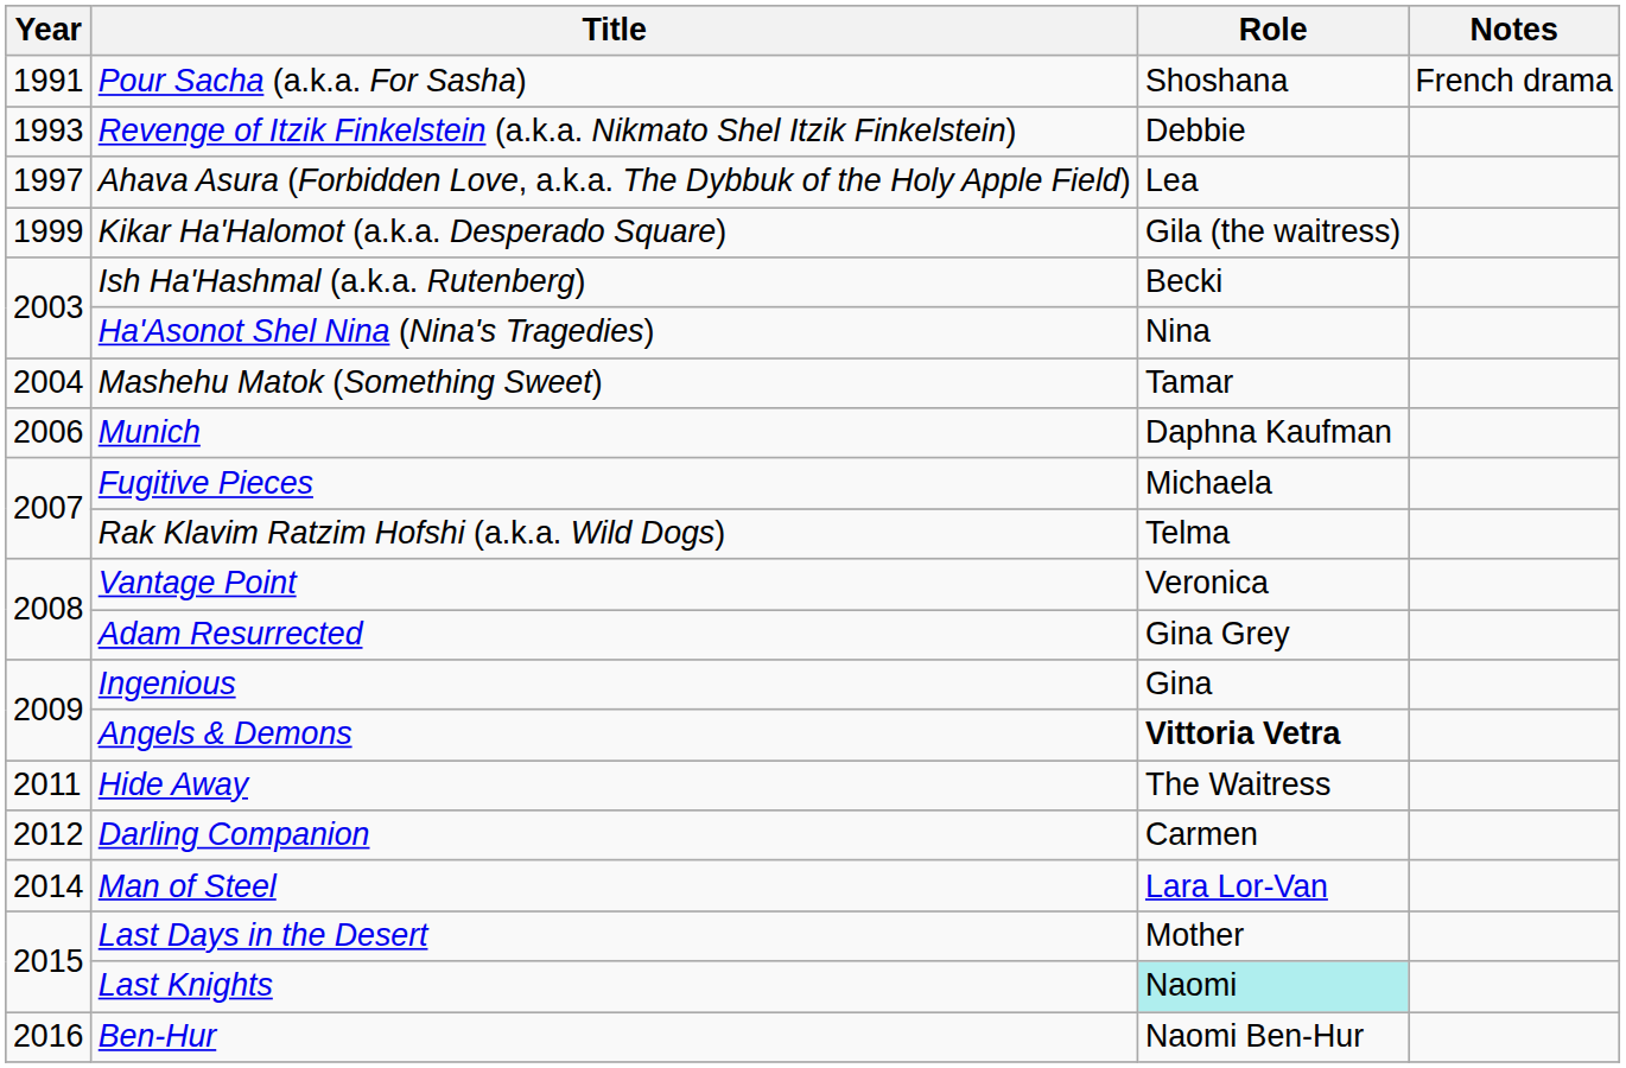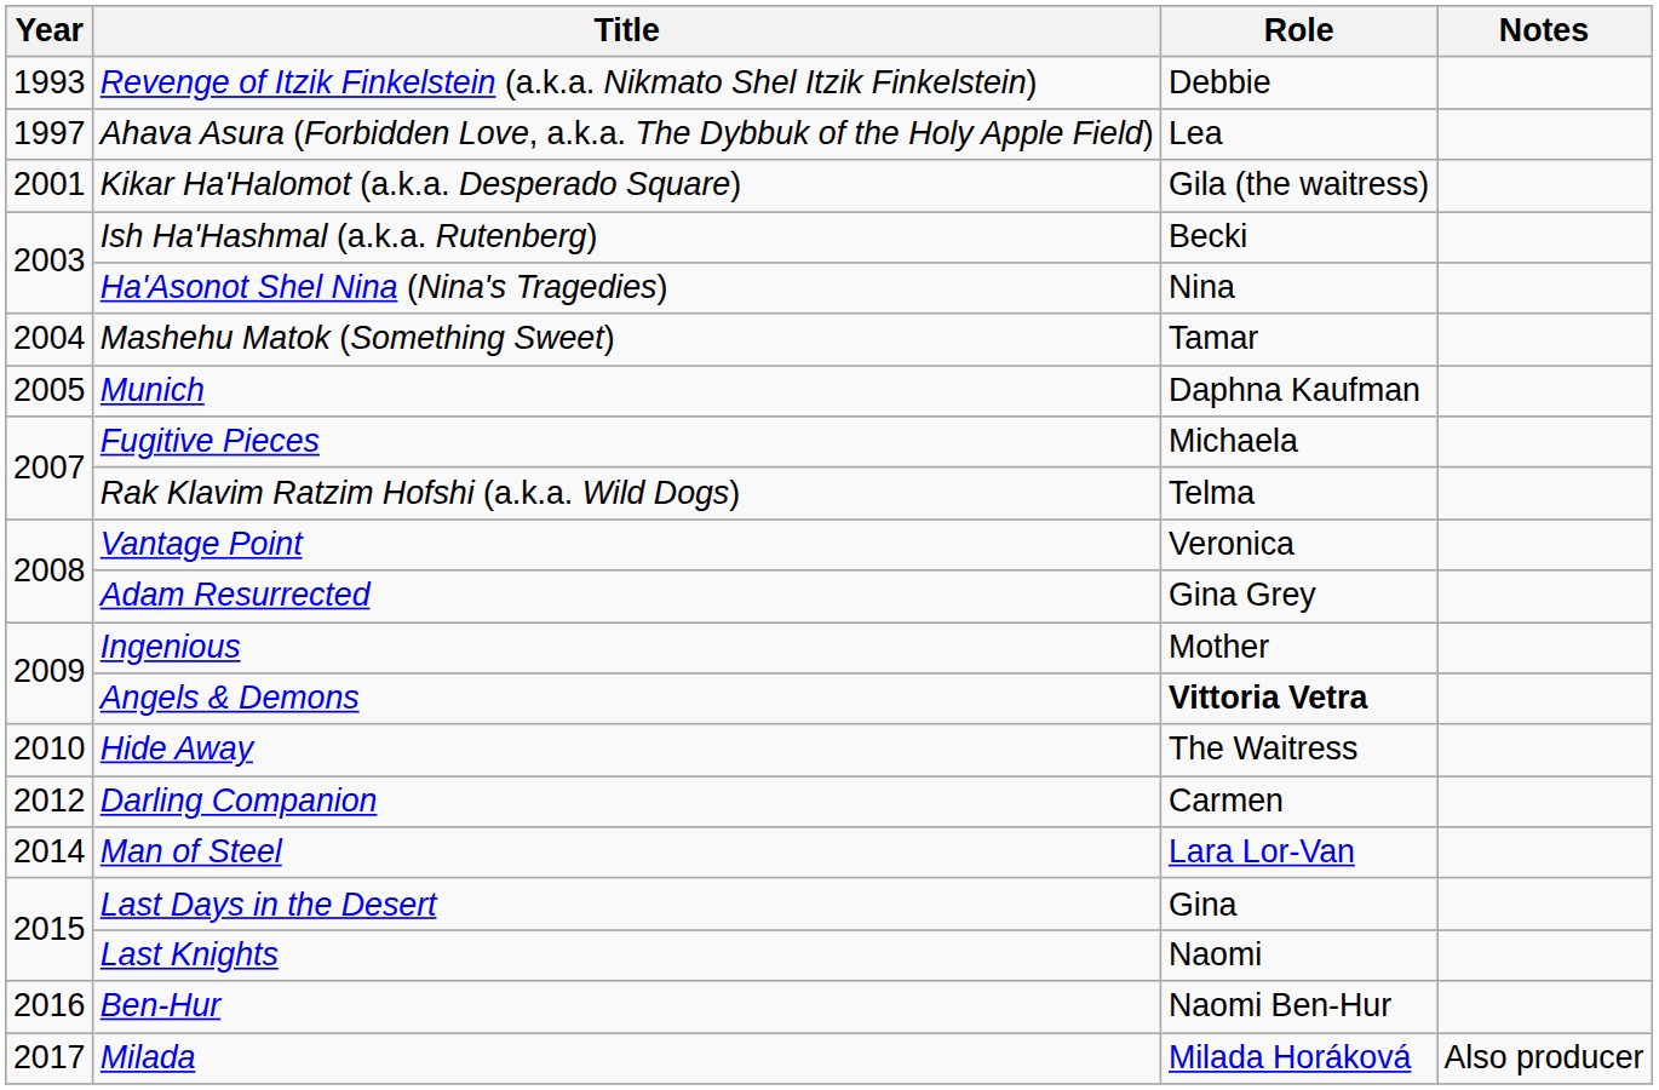 <table class="wikitable sortable">
 <tr>
 <th>Year</th>
 <th>Title</th>
 <th>Role</th>
 <th class="unsortable">Notes</th>
-</tr>
-<tr>
-<td>1991</td>
-<td><em><a href='#'>Pour Sacha</a></em> (a.k.a. <em>For Sasha</em>)</td>
-<td>Shoshana</td>
-<td>French drama</td>
 </tr>
 <tr>
 <td>1993</td>
 <td><em><a href='#'>Revenge of Itzik Finkelstein</a></em> (a.k.a. <em>Nikmato Shel Itzik Finkelstein</em>)</td>
 <td>Debbie</td>
 <td></td>
 </tr>
 <tr>
 <td>1997</td>
 <td><em>Ahava Asura</em> (<em>Forbidden Love</em>, a.k.a. <em>The Dybbuk of the Holy Apple Field</em>)</td>
 <td>Lea</td>
 <td></td>
 </tr>
 <tr>
-<td>1999</td>
+<td>2001</td>
 <td><em>Kikar Ha'Halomot</em> (a.k.a. <em>Desperado Square</em>)</td>
 <td>Gila (the waitress)</td>
 <td></td>
 </tr>
 <tr>
 <td rowspan=2>2003</td>
 <td><em>Ish Ha'Hashmal</em> (a.k.a. <em>Rutenberg</em>)</td>
 <td>Becki</td>
 <td></td>
 </tr>
 <tr>
 <td><em><a href='#'>Ha'Asonot Shel Nina</a></em> (<em>Nina's Tragedies</em>)</td>
 <td>Nina</td>
 <td></td>
 </tr>
 <tr>
 <td>2004</td>
 <td><em>Mashehu Matok</em> (<em>Something Sweet</em>)</td>
 <td>Tamar</td>
 <td></td>
 </tr>
 <tr>
-<td>2006</td>
+<td>2005</td>
 <td><em><a href='#'>Munich</a></em></td>
 <td>Daphna Kaufman</td>
 <td></td>
 </tr>
 <tr>
 <td rowspan=2>2007</td>
 <td><em><a href='#'>Fugitive Pieces</a></em></td>
 <td>Michaela</td>
 <td></td>
 </tr>
 <tr>
 <td><em>Rak Klavim Ratzim Hofshi</em> (a.k.a. <em>Wild Dogs</em>)</td>
 <td>Telma</td>
 <td></td>
 </tr>
 <tr>
 <td rowspan=2>2008</td>
 <td><em><a href='#'>Vantage Point</a></em></td>
 <td>Veronica</td>
 <td></td>
 </tr>
 <tr>
 <td><em><a href='#'>Adam Resurrected</a></em></td>
 <td>Gina Grey</td>
 <td></td>
 </tr>
 <tr>
 <td rowspan=2>2009</td>
 <td><em><a href='#'>Ingenious</a></em></td>
-<td>Gina</td>
+<td>Mother</td>
 <td></td>
 </tr>
 <tr>
 <td><em><a href='#'>Angels & Demons</a></em></td>
 <td><strong>Vittoria Vetra</strong></td>
 <td></td>
 </tr>
 <tr>
-<td>2011</td>
+<td>2010</td>
 <td><em><a href='#'>Hide Away</a></em></td>
 <td>The Waitress</td>
 <td></td>
 </tr>
 <tr>
 <td>2012</td>
 <td><em><a href='#'>Darling Companion</a></em></td>
 <td>Carmen</td>
 <td></td>
 </tr>
 <tr>
 <td>2014</td>
 <td><em><a href='#'>Man of Steel</a></em></td>
 <td><a href='#'>Lara Lor-Van</a></td>
 <td></td>
 </tr>
 <tr>
 <td rowspan=2>2015</td>
 <td><em><a href='#'>Last Days in the Desert</a></em></td>
-<td>Mother</td>
+<td>Gina</td>
 <td></td>
 </tr>
 <tr>
 <td><em><a href='#'>Last Knights</a></em></td>
-<td style="background: paleturquoise;">Naomi</td>
+<td>Naomi</td>
 <td></td>
 </tr>
 <tr>
 <td>2016</td>
 <td><em><a href='#'>Ben-Hur</a></em></td>
 <td>Naomi Ben-Hur</td>
 <td></td>
 </tr>
+<tr>
+<td>2017</td>
+<td><em><a href='#'>Milada</a></em></td>
+<td><a href='#'>Milada Horáková</a></td>
+<td>Also producer</td>
+</tr>
 </table>
